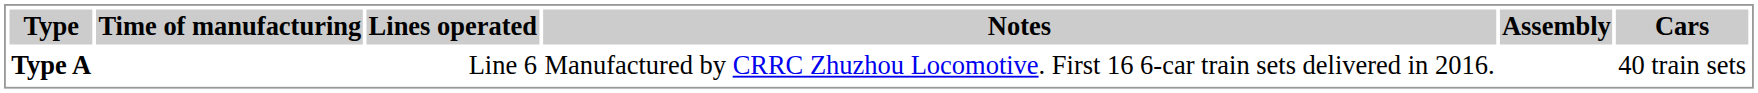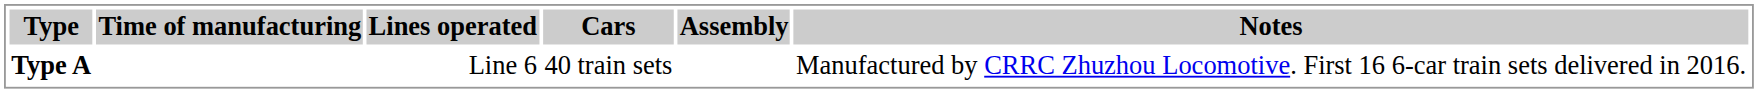 <table border=0 style="border: 1px solid #999; background-color:white; text-align:right;font-size:90%">
 <tr align="center" bgcolor=#cccccc>
 <th>Type</th>
 <th>Time of manufacturing</th>
 <th>Lines operated</th>
+<th>Cars</th>
+<th>Assembly</th>
 <th>Notes</th>
-<th>Assembly</th>
-<th>Cars</th>
 </tr>
 <tr>
 <td><strong>Type A</strong></td>
 <td></td>
 <td>Line 6</td>
+<td>40 train sets</td>
+<td></td>
 <td>Manufactured by <a href='#'>CRRC Zhuzhou Locomotive</a>. First 16 6-car train sets delivered in 2016.</td>
-<td></td>
-<td>40 train sets</td>
 </tr>
 </table>
